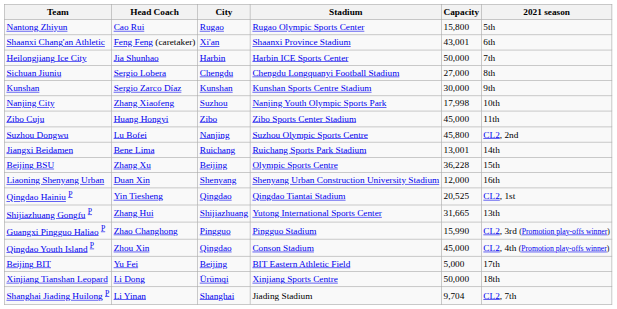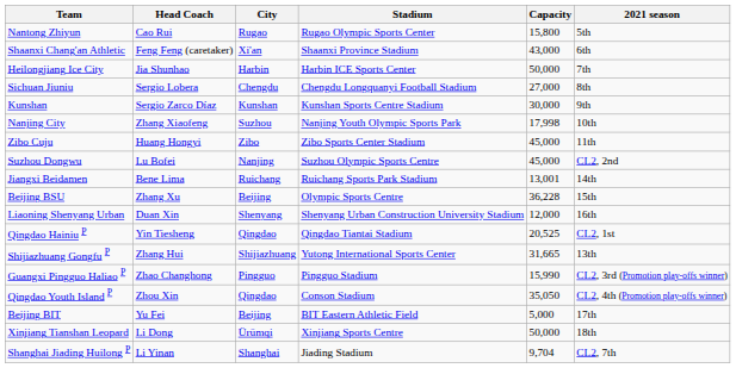 <table class="wikitable sortable" style="font-size:95%">
 <tr>
 <th>Team</th>
 <th>Head Coach</th>
 <th>City</th>
 <th>Stadium</th>
 <th>Capacity</th>
 <th>2021 season</th>
 </tr>
 <tr>
 <td><a href='#'>Nantong Zhiyun</a></td>
 <td> <a href='#'>Cao Rui</a></td>
 <td><a href='#'>Rugao</a></td>
 <td><a href='#'>Rugao Olympic Sports Center</a></td>
 <td>15,800</td>
 <td data-sort-value="1">5th</td>
 </tr>
 <tr>
 <td><a href='#'>Shaanxi Chang'an Athletic</a></td>
 <td> <a href='#'>Feng Feng</a> (caretaker)</td>
 <td><a href='#'>Xi'an</a></td>
 <td><a href='#'>Shaanxi Province Stadium</a></td>
-<td>43,001</td>
+<td>43,000</td>
 <td data-sort-value="2">6th</td>
 </tr>
 <tr>
 <td><a href='#'>Heilongjiang Ice City</a></td>
 <td> <a href='#'>Jia Shunhao</a></td>
 <td><a href='#'>Harbin</a></td>
 <td><a href='#'>Harbin ICE Sports Center</a></td>
 <td>50,000</td>
 <td data-sort-value="3">7th</td>
 </tr>
 <tr>
 <td><a href='#'>Sichuan Jiuniu</a></td>
 <td> <a href='#'>Sergio Lobera</a></td>
 <td><a href='#'>Chengdu</a></td>
 <td><a href='#'>Chengdu Longquanyi Football Stadium</a></td>
 <td>27,000</td>
 <td data-sort-value="4">8th</td>
 </tr>
 <tr>
 <td><a href='#'>Kunshan</a></td>
 <td> <a href='#'>Sergio Zarco Díaz</a></td>
 <td><a href='#'>Kunshan</a></td>
 <td><a href='#'>Kunshan Sports Centre Stadium</a></td>
 <td>30,000</td>
 <td data-sort-value="5">9th</td>
 </tr>
 <tr>
 <td><a href='#'>Nanjing City</a></td>
 <td> <a href='#'>Zhang Xiaofeng</a></td>
 <td><a href='#'>Suzhou</a></td>
 <td><a href='#'>Nanjing Youth Olympic Sports Park</a></td>
 <td>17,998</td>
 <td data-sort-value="6">10th</td>
 </tr>
 <tr>
 <td><a href='#'>Zibo Cuju</a></td>
 <td> <a href='#'>Huang Hongyi</a></td>
 <td><a href='#'>Zibo</a></td>
 <td><a href='#'>Zibo Sports Center Stadium</a></td>
 <td>45,000</td>
 <td data-sort-value="7">11th</td>
 </tr>
 <tr>
 <td><a href='#'>Suzhou Dongwu</a></td>
 <td> <a href='#'>Lu Bofei</a></td>
 <td><a href='#'>Nanjing</a></td>
 <td><a href='#'>Suzhou Olympic Sports Centre</a></td>
-<td>45,800</td>
+<td>45,000</td>
 <td data-sort-value="13"><a href='#'>CL2</a>, 2nd</td>
 </tr>
 <tr>
 <td><a href='#'>Jiangxi Beidamen</a></td>
 <td> <a href='#'>Bene Lima</a></td>
 <td><a href='#'>Ruichang</a></td>
 <td><a href='#'>Ruichang Sports Park Stadium</a></td>
 <td>13,001</td>
 <td data-sort-value="9">14th</td>
 </tr>
 <tr>
 <td><a href='#'>Beijing BSU</a></td>
 <td> <a href='#'>Zhang Xu</a></td>
 <td><a href='#'>Beijing</a></td>
 <td><a href='#'>Olympic Sports Centre</a></td>
 <td>36,228</td>
 <td data-sort-value="10">15th</td>
 </tr>
 <tr>
 <td><a href='#'>Liaoning Shenyang Urban</a></td>
 <td> <a href='#'>Duan Xin</a></td>
 <td><a href='#'>Shenyang</a></td>
 <td><a href='#'>Shenyang Urban Construction University Stadium</a></td>
 <td>12,000</td>
 <td data-sort-value="11">16th</td>
 </tr>
 <tr>
 <td><a href='#'>Qingdao Hainiu</a> <sup><a href='#'>P</a></sup></td>
 <td> <a href='#'>Yin Tiesheng</a></td>
 <td><a href='#'>Qingdao</a></td>
 <td><a href='#'>Qingdao Tiantai Stadium</a></td>
 <td>20,525</td>
 <td data-sort-value="12"><a href='#'>CL2</a>, 1st</td>
 </tr>
 <tr>
 <td><a href='#'>Shijiazhuang Gongfu</a> <sup><a href='#'>P</a></sup></td>
 <td> <a href='#'>Zhang Hui</a></td>
 <td><a href='#'>Shijiazhuang</a></td>
 <td><a href='#'>Yutong International Sports Center</a></td>
 <td>31,665</td>
 <td data-sort-value="8">13th</td>
 </tr>
 <tr>
 <td><a href='#'>Guangxi Pingguo Haliao</a> <sup><a href='#'>P</a></sup></td>
 <td> <a href='#'>Zhao Changhong</a></td>
 <td><a href='#'>Pingguo</a></td>
 <td><a href='#'>Pingguo Stadium</a></td>
 <td>15,990</td>
 <td data-sort-value="14"><a href='#'>CL2</a>, 3rd <small>(<a href='#'>Promotion play-offs winner</a>)</small></td>
 </tr>
 <tr>
 <td><a href='#'>Qingdao Youth Island</a> <sup><a href='#'>P</a></sup></td>
 <td> <a href='#'>Zhou Xin</a></td>
 <td><a href='#'>Qingdao</a></td>
 <td><a href='#'>Conson Stadium</a></td>
-<td>45,000</td>
+<td>35,050</td>
 <td data-sort-value="15"><a href='#'>CL2</a>, 4th <small>(<a href='#'>Promotion play-offs winner</a>)</small></td>
 </tr>
 <tr>
 <td><a href='#'>Beijing BIT</a></td>
 <td> <a href='#'>Yu Fei</a></td>
 <td><a href='#'>Beijing</a></td>
 <td><a href='#'>BIT Eastern Athletic Field</a></td>
 <td>5,000</td>
 <td data-sort-value="16">17th</td>
 </tr>
 <tr>
 <td><a href='#'>Xinjiang Tianshan Leopard</a></td>
 <td> <a href='#'>Li Dong</a></td>
 <td><a href='#'>Ürümqi</a></td>
 <td><a href='#'>Xinjiang Sports Centre</a></td>
 <td>50,000</td>
 <td data-sort-value="17">18th</td>
 </tr>
 <tr>
 <td><a href='#'>Shanghai Jiading Huilong</a> <sup><a href='#'>P</a></sup></td>
 <td> <a href='#'>Li Yinan</a></td>
 <td><a href='#'>Shanghai</a></td>
 <td>Jiading Stadium</td>
 <td>9,704</td>
 <td data-sort-value="18"><a href='#'>CL2</a>, 7th</td>
 </tr>
 </table>
